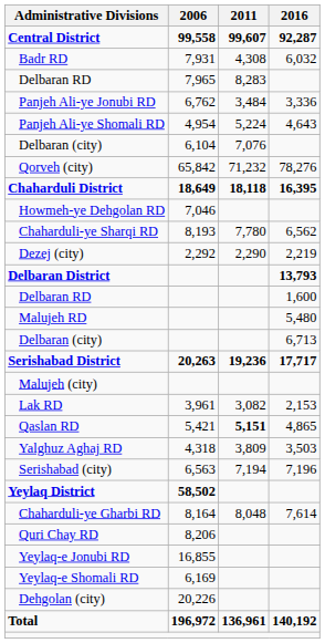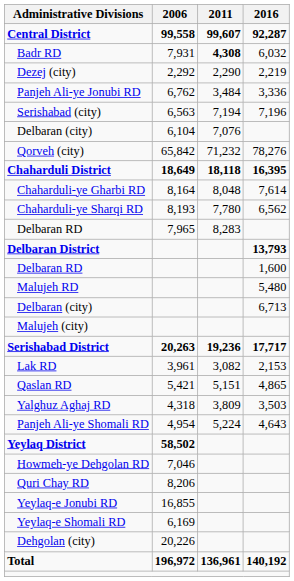 <table class="wikitable">
 <tr>
 <th>Administrative Divisions</th>
 <th>2006</th>
 <th>2011</th>
 <th>2016</th>
 </tr>
 <tr>
 <td><strong><a href='#'>Central District</a></strong></td>
 <td style="text-align: right;"><strong>99,558</strong></td>
 <td style="text-align: right;"><strong>99,607</strong></td>
 <td style="text-align: right;"><strong>92,287</strong></td>
 </tr>
 <tr>
 <td style="padding-left: 1em;"><a href='#'>Badr RD</a></td>
 <td style="text-align: right;">7,931</td>
-<td style="text-align: right;">4,308</td>
+<td style="text-align: right;"><strong>4,308</strong></td>
 <td style="text-align: right;">6,032</td>
 </tr>
 <tr>
-<td style="padding-left: 1em;">Delbaran RD</td>
-<td style="text-align: right;">7,965</td>
-<td style="text-align: right;">8,283</td>
-<td style="text-align: right;"></td>
+<td style="padding-left: 1em;"><a href='#'>Dezej</a> (city)</td>
+<td style="text-align: right;">2,292</td>
+<td style="text-align: right;">2,290</td>
+<td style="text-align: right;">2,219</td>
 </tr>
 <tr>
 <td style="padding-left: 1em;"><a href='#'>Panjeh Ali-ye Jonubi RD</a></td>
 <td style="text-align: right;">6,762</td>
 <td style="text-align: right;">3,484</td>
 <td style="text-align: right;">3,336</td>
 </tr>
 <tr>
-<td style="padding-left: 1em;"><a href='#'>Panjeh Ali-ye Shomali RD</a></td>
-<td style="text-align: right;">4,954</td>
-<td style="text-align: right;">5,224</td>
-<td style="text-align: right;">4,643</td>
+<td style="padding-left: 1em;"><a href='#'>Serishabad</a> (city)</td>
+<td style="text-align: right;">6,563</td>
+<td style="text-align: right;">7,194</td>
+<td style="text-align: right;">7,196</td>
 </tr>
 <tr>
 <td style="padding-left: 1em;">Delbaran (city)</td>
 <td style="text-align: right;">6,104</td>
 <td style="text-align: right;">7,076</td>
 <td style="text-align: right;"></td>
 </tr>
 <tr>
 <td style="padding-left: 1em;"><a href='#'>Qorveh</a> (city)</td>
 <td style="text-align: right;">65,842</td>
 <td style="text-align: right;">71,232</td>
 <td style="text-align: right;">78,276</td>
 </tr>
 <tr>
 <td><strong><a href='#'>Chaharduli District</a></strong></td>
 <td style="text-align: right;"><strong>18,649</strong></td>
 <td style="text-align: right;"><strong>18,118</strong></td>
 <td style="text-align: right;"><strong>16,395</strong></td>
 </tr>
 <tr>
-<td style="padding-left: 1em;"><a href='#'>Howmeh-ye Dehgolan RD</a></td>
-<td style="text-align: right;">7,046</td>
-<td style="text-align: right;"></td>
-<td style="text-align: right;"></td>
+<td style="padding-left: 1em;"><a href='#'>Chaharduli-ye Gharbi RD</a></td>
+<td style="text-align: right;">8,164</td>
+<td style="text-align: right;">8,048</td>
+<td style="text-align: right;">7,614</td>
 </tr>
 <tr>
 <td style="padding-left: 1em;"><a href='#'>Chaharduli-ye Sharqi RD</a></td>
 <td style="text-align: right;">8,193</td>
 <td style="text-align: right;">7,780</td>
 <td style="text-align: right;">6,562</td>
 </tr>
 <tr>
-<td style="padding-left: 1em;"><a href='#'>Dezej</a> (city)</td>
-<td style="text-align: right;">2,292</td>
-<td style="text-align: right;">2,290</td>
-<td style="text-align: right;">2,219</td>
+<td style="padding-left: 1em;">Delbaran RD</td>
+<td style="text-align: right;">7,965</td>
+<td style="text-align: right;">8,283</td>
+<td style="text-align: right;"></td>
 </tr>
 <tr>
 <td><strong><a href='#'>Delbaran District</a></strong></td>
 <td style="text-align: right;"></td>
 <td style="text-align: right;"></td>
 <td style="text-align: right;"><strong>13,793</strong></td>
 </tr>
 <tr>
 <td style="padding-left: 1em;"><a href='#'>Delbaran RD</a></td>
 <td style="text-align: right;"></td>
 <td style="text-align: right;"></td>
 <td style="text-align: right;">1,600</td>
 </tr>
 <tr>
 <td style="padding-left: 1em;"><a href='#'>Malujeh RD</a></td>
 <td style="text-align: right;"></td>
 <td style="text-align: right;"></td>
 <td style="text-align: right;">5,480</td>
 </tr>
 <tr>
 <td style="padding-left: 1em;"><a href='#'>Delbaran</a> (city)</td>
 <td style="text-align: right;"></td>
 <td style="text-align: right;"></td>
 <td style="text-align: right;">6,713</td>
 </tr>
 <tr>
+<td style="padding-left: 1em;"><a href='#'>Malujeh</a> (city)</td>
+<td style="text-align: right;"></td>
+<td style="text-align: right;"></td>
+<td style="text-align: right;"></td>
+</tr>
+<tr>
 <td><strong><a href='#'>Serishabad District</a></strong></td>
 <td style="text-align: right;"><strong>20,263</strong></td>
 <td style="text-align: right;"><strong>19,236</strong></td>
 <td style="text-align: right;"><strong>17,717</strong></td>
-</tr>
-<tr>
-<td style="padding-left: 1em;"><a href='#'>Malujeh</a> (city)</td>
-<td style="text-align: right;"></td>
-<td style="text-align: right;"></td>
-<td style="text-align: right;"></td>
 </tr>
 <tr>
 <td style="padding-left: 1em;"><a href='#'>Lak RD</a></td>
 <td style="text-align: right;">3,961</td>
 <td style="text-align: right;">3,082</td>
 <td style="text-align: right;">2,153</td>
 </tr>
 <tr>
 <td style="padding-left: 1em;"><a href='#'>Qaslan RD</a></td>
 <td style="text-align: right;">5,421</td>
-<td style="text-align: right;"><strong>5,151</strong></td>
+<td style="text-align: right;">5,151</td>
 <td style="text-align: right;">4,865</td>
 </tr>
 <tr>
 <td style="padding-left: 1em;"><a href='#'>Yalghuz Aghaj RD</a></td>
 <td style="text-align: right;">4,318</td>
 <td style="text-align: right;">3,809</td>
 <td style="text-align: right;">3,503</td>
 </tr>
 <tr>
-<td style="padding-left: 1em;"><a href='#'>Serishabad</a> (city)</td>
-<td style="text-align: right;">6,563</td>
-<td style="text-align: right;">7,194</td>
-<td style="text-align: right;">7,196</td>
+<td style="padding-left: 1em;"><a href='#'>Panjeh Ali-ye Shomali RD</a></td>
+<td style="text-align: right;">4,954</td>
+<td style="text-align: right;">5,224</td>
+<td style="text-align: right;">4,643</td>
 </tr>
 <tr>
 <td><strong><a href='#'>Yeylaq District</a></strong></td>
 <td style="text-align: right;"><strong>58,502</strong></td>
 <td style="text-align: right;"></td>
 <td style="text-align: right;"></td>
 </tr>
 <tr>
-<td style="padding-left: 1em;"><a href='#'>Chaharduli-ye Gharbi RD</a></td>
-<td style="text-align: right;">8,164</td>
-<td style="text-align: right;">8,048</td>
-<td style="text-align: right;">7,614</td>
+<td style="padding-left: 1em;"><a href='#'>Howmeh-ye Dehgolan RD</a></td>
+<td style="text-align: right;">7,046</td>
+<td style="text-align: right;"></td>
+<td style="text-align: right;"></td>
 </tr>
 <tr>
 <td style="padding-left: 1em;"><a href='#'>Quri Chay RD</a></td>
 <td style="text-align: right;">8,206</td>
 <td style="text-align: right;"></td>
 <td style="text-align: right;"></td>
 </tr>
 <tr>
 <td style="padding-left: 1em;"><a href='#'>Yeylaq-e Jonubi RD</a></td>
 <td style="text-align: right;">16,855</td>
 <td style="text-align: right;"></td>
 <td style="text-align: right;"></td>
 </tr>
 <tr>
 <td style="padding-left: 1em;"><a href='#'>Yeylaq-e Shomali RD</a></td>
 <td style="text-align: right;">6,169</td>
 <td style="text-align: right;"></td>
 <td style="text-align: right;"></td>
 </tr>
 <tr>
 <td style="padding-left: 1em;"><a href='#'>Dehgolan</a> (city)</td>
 <td style="text-align: right;">20,226</td>
 <td style="text-align: right;"></td>
 <td style="text-align: right;"></td>
 </tr>
 <tr>
 <td><strong>Total</strong></td>
 <td style="text-align: right;"><strong>196,972</strong></td>
 <td style="text-align: right;"><strong>136,961</strong></td>
 <td style="text-align: right;"><strong>140,192</strong></td>
 </tr>
 <tr>
 <td colspan=4></td>
 </tr>
 </table>
